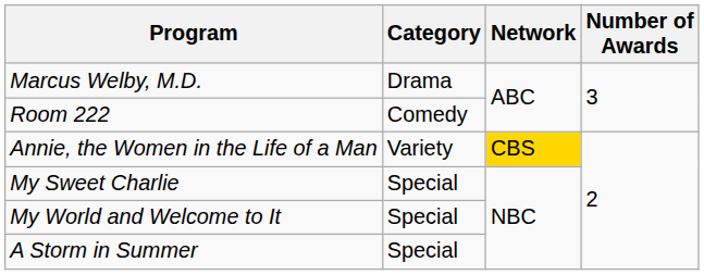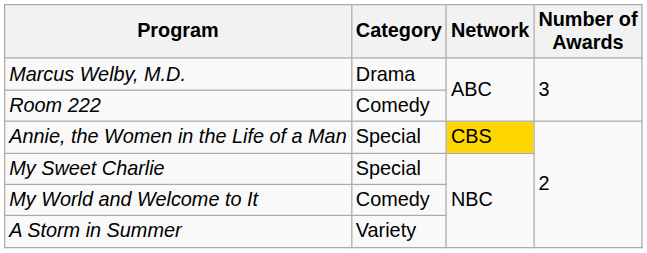 <table class="wikitable">
 <tr>
 <th>Program</th>
 <th>Category</th>
 <th>Network</th>
 <th>Number of<br>Awards</th>
 </tr>
 <tr>
 <td><em>Marcus Welby, M.D.</em></td>
 <td>Drama</td>
 <td rowspan="2">ABC</td>
 <td rowspan="2">3</td>
 </tr>
 <tr>
 <td><em>Room 222</em></td>
 <td>Comedy</td>
 </tr>
 <tr>
 <td><em>Annie, the Women in the Life of a Man</em></td>
-<td>Variety</td>
+<td>Special</td>
 <td style="background: gold;">CBS</td>
 <td rowspan="4">2</td>
 </tr>
 <tr>
 <td><em>My Sweet Charlie</em></td>
 <td>Special</td>
 <td rowspan="3">NBC</td>
 </tr>
 <tr>
 <td><em>My World and Welcome to It</em></td>
-<td>Special</td>
+<td>Comedy</td>
 </tr>
 <tr>
 <td><em>A Storm in Summer</em></td>
-<td>Special</td>
+<td>Variety</td>
 </tr>
 </table>
